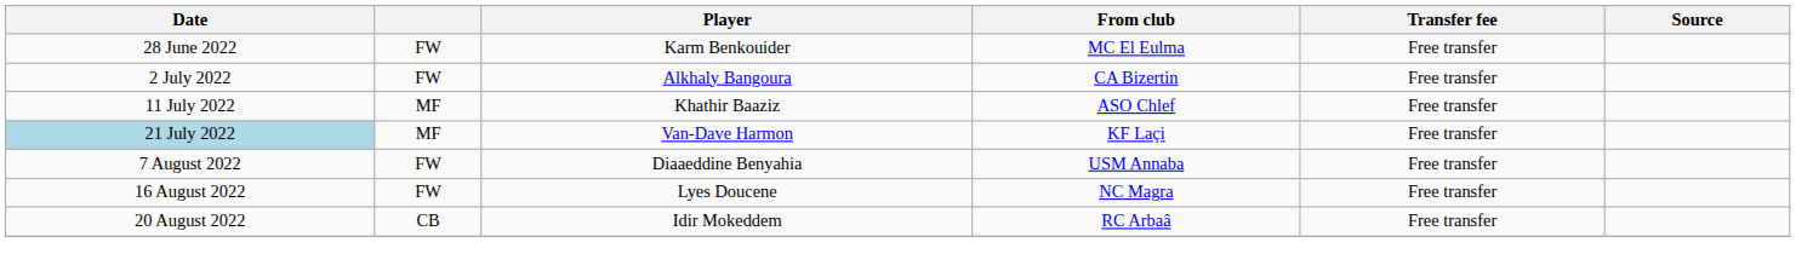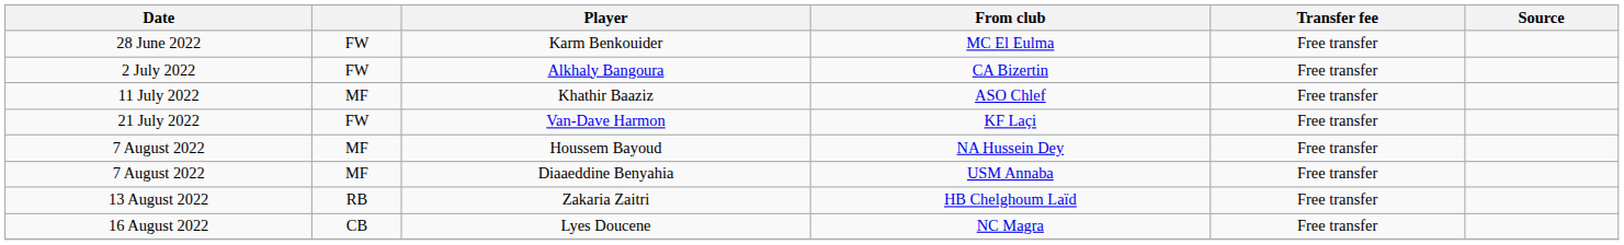 <table class="wikitable sortable" style="width:70%; text-align:center; font-size:85%; text-align:centre;">
 <tr>
 <th>Date</th>
 <th></th>
 <th>Player</th>
 <th>From club</th>
 <th>Transfer fee</th>
 <th>Source</th>
 </tr>
 <tr>
 <td>28 June 2022</td>
 <td>FW</td>
 <td> Karm Benkouider</td>
 <td><a href='#'>MC El Eulma</a></td>
 <td>Free transfer</td>
 <td></td>
 </tr>
 <tr>
 <td>2 July 2022</td>
 <td>FW</td>
 <td> <a href='#'>Alkhaly Bangoura</a></td>
 <td> <a href='#'>CA Bizertin</a></td>
 <td>Free transfer</td>
 <td></td>
 </tr>
 <tr>
 <td>11 July 2022</td>
 <td>MF</td>
 <td> Khathir Baaziz</td>
 <td><a href='#'>ASO Chlef</a></td>
 <td>Free transfer</td>
 <td></td>
 </tr>
 <tr>
-<td style="background: lightblue;">21 July 2022</td>
-<td>MF</td>
+<td>21 July 2022</td>
+<td>FW</td>
 <td> <a href='#'>Van-Dave Harmon</a></td>
 <td> <a href='#'>KF Laçi</a></td>
 <td>Free transfer</td>
 <td></td>
 </tr>
 <tr>
 <td>7 August 2022</td>
-<td>FW</td>
+<td>MF</td>
+<td> Houssem Bayoud</td>
+<td><a href='#'>NA Hussein Dey</a></td>
+<td>Free transfer</td>
+<td></td>
+</tr>
+<tr>
+<td>7 August 2022</td>
+<td>MF</td>
 <td> Diaaeddine Benyahia</td>
 <td><a href='#'>USM Annaba</a></td>
 <td>Free transfer</td>
 <td></td>
 </tr>
 <tr>
+<td>13 August 2022</td>
+<td>RB</td>
+<td> Zakaria Zaitri</td>
+<td><a href='#'>HB Chelghoum Laïd</a></td>
+<td>Free transfer</td>
+<td></td>
+</tr>
+<tr>
 <td>16 August 2022</td>
-<td>FW</td>
+<td>CB</td>
 <td> Lyes Doucene</td>
 <td><a href='#'>NC Magra</a></td>
 <td>Free transfer</td>
 <td></td>
 </tr>
 <tr>
-<td>20 August 2022</td>
-<td>CB</td>
-<td> Idir Mokeddem</td>
-<td><a href='#'>RC Arbaâ</a></td>
-<td>Free transfer</td>
-<td></td>
-</tr>
-<tr>
 </tr>
 </table>
